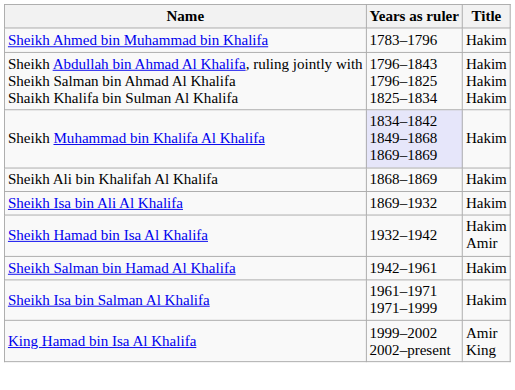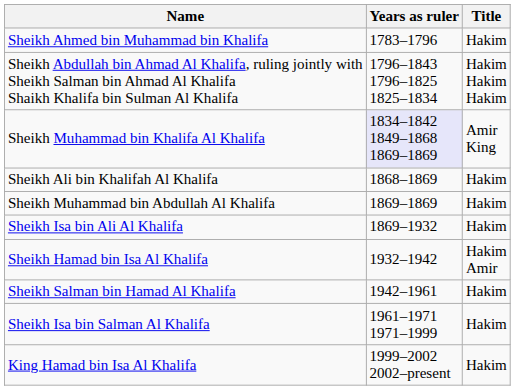 <table class="wikitable">
 <tr>
 <th>Name</th>
 <th>Years as ruler</th>
 <th>Title</th>
 </tr>
 <tr>
 <td><a href='#'>Sheikh Ahmed bin Muhammad bin Khalifa</a></td>
 <td>1783–1796</td>
 <td>Hakim</td>
 </tr>
 <tr>
 <td>Sheikh <a href='#'>Abdullah bin Ahmad Al Khalifa</a>, ruling jointly with <br> Sheikh Salman bin Ahmad Al Khalifa <br> Shaikh Khalifa bin Sulman Al Khalifa</td>
 <td>1796–1843 <br> 1796–1825 <br> 1825–1834</td>
 <td>Hakim <br> Hakim <br> Hakim</td>
 </tr>
 <tr>
 <td>Sheikh <a href='#'>Muhammad bin Khalifa Al Khalifa</a></td>
 <td style="background: lavender;">1834–1842<br> 1849–1868<br> 1869–1869</td>
-<td>Hakim</td>
+<td>Amir <br> King</td>
 </tr>
 <tr>
 <td>Sheikh Ali bin Khalifah Al Khalifa</td>
 <td>1868–1869</td>
+<td>Hakim</td>
+</tr>
+<tr>
+<td>Sheikh Muhammad bin Abdullah Al Khalifa</td>
+<td>1869–1869</td>
 <td>Hakim</td>
 </tr>
 <tr>
 <td><a href='#'>Sheikh Isa bin Ali Al Khalifa</a></td>
 <td>1869–1932</td>
 <td>Hakim</td>
 </tr>
 <tr>
 <td><a href='#'>Sheikh Hamad bin Isa Al Khalifa</a></td>
 <td>1932–1942</td>
 <td>Hakim <br> Amir</td>
 </tr>
 <tr>
 <td><a href='#'>Sheikh Salman bin Hamad Al Khalifa</a></td>
 <td>1942–1961</td>
 <td>Hakim</td>
 </tr>
 <tr>
 <td><a href='#'>Sheikh Isa bin Salman Al Khalifa</a></td>
 <td>1961–1971 <br> 1971–1999</td>
 <td>Hakim</td>
 </tr>
 <tr>
 <td><a href='#'>King Hamad bin Isa Al Khalifa</a></td>
 <td>1999–2002 <br> 2002–present</td>
-<td>Amir <br> King</td>
+<td>Hakim</td>
 </tr>
 </table>
